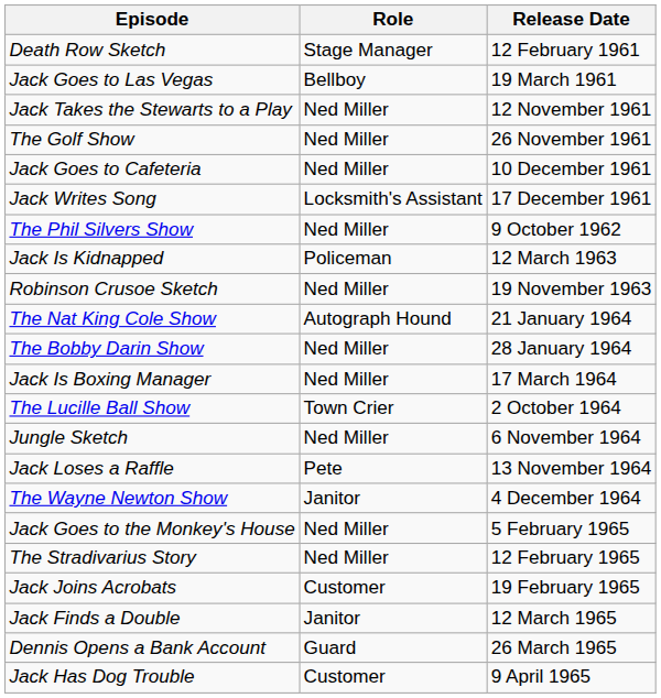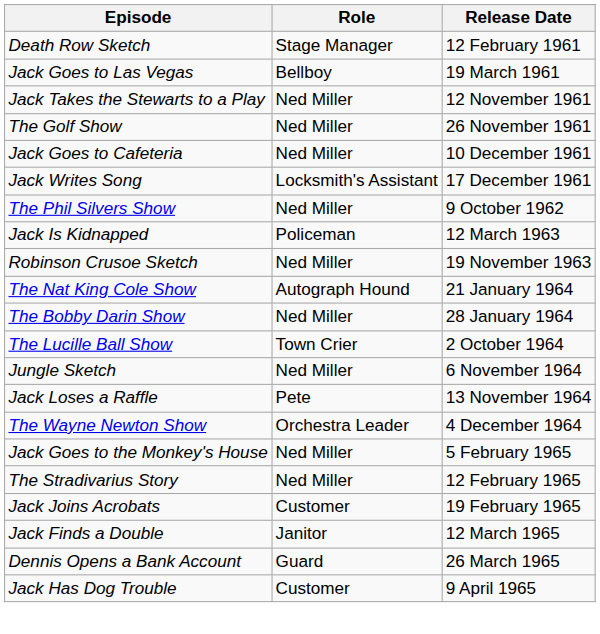 <table class="wikitable" style="text-align: left;">
 <tr>
 <th>Episode</th>
 <th>Role</th>
 <th>Release Date</th>
 </tr>
 <tr>
 <td><em>Death Row Sketch</em></td>
 <td>Stage Manager</td>
 <td>12 February 1961</td>
 </tr>
 <tr>
 <td><em>Jack Goes to Las Vegas</em></td>
 <td>Bellboy</td>
 <td>19 March 1961</td>
 </tr>
 <tr>
 <td><em>Jack Takes the Stewarts to a Play</em></td>
 <td>Ned Miller</td>
 <td>12 November 1961</td>
 </tr>
 <tr>
 <td><em>The Golf Show</em></td>
 <td>Ned Miller</td>
 <td>26 November 1961</td>
 </tr>
 <tr>
 <td><em>Jack Goes to Cafeteria</em></td>
 <td>Ned Miller</td>
 <td>10 December 1961</td>
 </tr>
 <tr>
 <td><em>Jack Writes Song</em></td>
 <td>Locksmith's Assistant</td>
 <td>17 December 1961</td>
 </tr>
 <tr>
 <td><em><a href='#'>The Phil Silvers Show</a></em></td>
 <td>Ned Miller</td>
 <td>9 October 1962</td>
 </tr>
 <tr>
 <td><em>Jack Is Kidnapped</em></td>
 <td>Policeman</td>
 <td>12 March 1963</td>
 </tr>
 <tr>
 <td><em>Robinson Crusoe Sketch</em></td>
 <td>Ned Miller</td>
 <td>19 November 1963</td>
 </tr>
 <tr>
 <td><em><a href='#'>The Nat King Cole Show</a></em></td>
 <td>Autograph Hound</td>
 <td>21 January 1964</td>
 </tr>
 <tr>
 <td><em><a href='#'>The Bobby Darin Show</a></em></td>
 <td>Ned Miller</td>
 <td>28 January 1964</td>
 </tr>
 <tr>
-<td><em>Jack Is Boxing Manager</em></td>
-<td>Ned Miller</td>
-<td>17 March 1964</td>
-</tr>
-<tr>
 <td><em><a href='#'>The Lucille Ball Show</a></em></td>
 <td>Town Crier</td>
 <td>2 October 1964</td>
 </tr>
 <tr>
 <td><em>Jungle Sketch</em></td>
 <td>Ned Miller</td>
 <td>6 November 1964</td>
 </tr>
 <tr>
 <td><em>Jack Loses a Raffle</em></td>
 <td>Pete</td>
 <td>13 November 1964</td>
 </tr>
 <tr>
 <td><em><a href='#'>The Wayne Newton Show</a></em></td>
-<td>Janitor</td>
+<td>Orchestra Leader</td>
 <td>4 December 1964</td>
 </tr>
 <tr>
 <td><em>Jack Goes to the Monkey's House</em></td>
 <td>Ned Miller</td>
 <td>5 February 1965</td>
 </tr>
 <tr>
 <td><em>The Stradivarius Story</em></td>
 <td>Ned Miller</td>
 <td>12 February 1965</td>
 </tr>
 <tr>
 <td><em>Jack Joins Acrobats</em></td>
 <td>Customer</td>
 <td>19 February 1965</td>
 </tr>
 <tr>
 <td><em>Jack Finds a Double</em></td>
 <td>Janitor</td>
 <td>12 March 1965</td>
 </tr>
 <tr>
 <td><em>Dennis Opens a Bank Account</em></td>
 <td>Guard</td>
 <td>26 March 1965</td>
 </tr>
 <tr>
 <td><em>Jack Has Dog Trouble</em></td>
 <td>Customer</td>
 <td>9 April 1965</td>
 </tr>
 </table>
